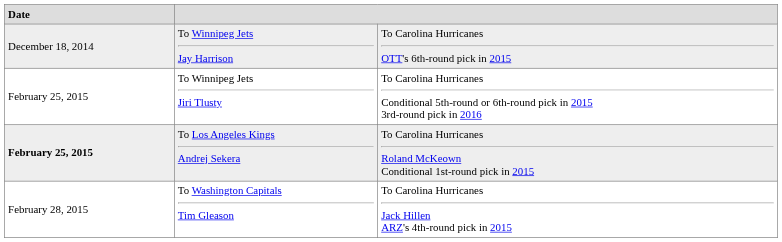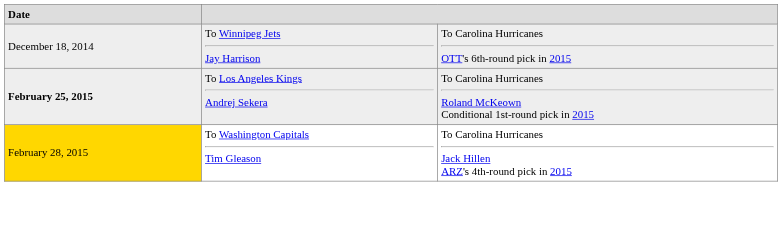 <table border="1"  cellpadding="5" style="border-collapse:collapse; width:90%;">
 <tr style="background:#ddd;">
 <td><strong>Date</strong></td>
 <th colspan="2"></th>
 </tr>
 <tr bgcolor="eeeeee">
 <td>December 18, 2014<br></td>
 <td valign="top">To <a href='#'>Winnipeg Jets</a><hr><a href='#'>Jay Harrison</a></td>
 <td valign="top">To Carolina Hurricanes<hr><a href='#'>OTT</a>'s 6th-round pick in <a href='#'>2015</a></td>
 </tr>
-<tr>
-<td>February 25, 2015<br></td>
-<td valign="top">To Winnipeg Jets<hr><a href='#'>Jiri Tlusty</a></td>
-<td valign="top">To Carolina Hurricanes<hr>Conditional 5th-round or 6th-round pick in <a href='#'>2015</a><br>3rd-round pick in <a href='#'>2016</a></td>
-</tr>
 <tr bgcolor="eeeeee">
 <td><strong>February 25, 2015<br></strong></td>
 <td valign="top">To <a href='#'>Los Angeles Kings</a><hr><a href='#'>Andrej Sekera</a></td>
 <td valign="top">To Carolina Hurricanes<hr><a href='#'>Roland McKeown</a><br>Conditional 1st-round pick in <a href='#'>2015</a></td>
 </tr>
 <tr>
-<td>February 28, 2015<br></td>
+<td style="background: gold;">February 28, 2015<br></td>
 <td valign="top">To <a href='#'>Washington Capitals</a><hr> <a href='#'>Tim Gleason</a></td>
 <td valign="top">To Carolina Hurricanes<hr> <a href='#'>Jack Hillen</a><br><a href='#'>ARZ</a>'s 4th-round pick in <a href='#'>2015</a></td>
 </tr>
 </table>
